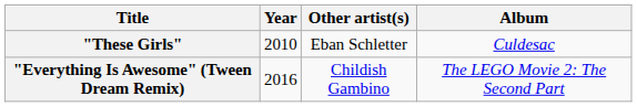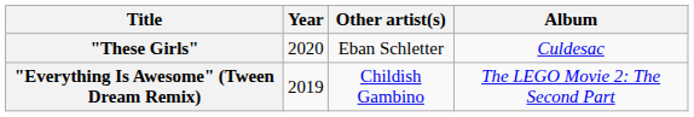 <table class="wikitable plainrowheaders" style="text-align:center;">
 <tr>
 <th scope="col" style="width:15em;">Title</th>
 <th scope="col">Year</th>
 <th scope="col">Other artist(s)</th>
 <th scope="col">Album</th>
 </tr>
 <tr>
 <th scope="row">"These Girls"</th>
-<td>2010</td>
+<td>2020</td>
 <td>Eban Schletter</td>
 <td><em><a href='#'>Culdesac</a></em></td>
 </tr>
 <tr>
 <th scope="row">"Everything Is Awesome" (Tween Dream Remix)</th>
-<td>2016</td>
+<td>2019</td>
 <td><a href='#'>Childish Gambino</a></td>
 <td><em><a href='#'>The LEGO Movie 2: The Second Part</a></em></td>
 </tr>
 </table>
